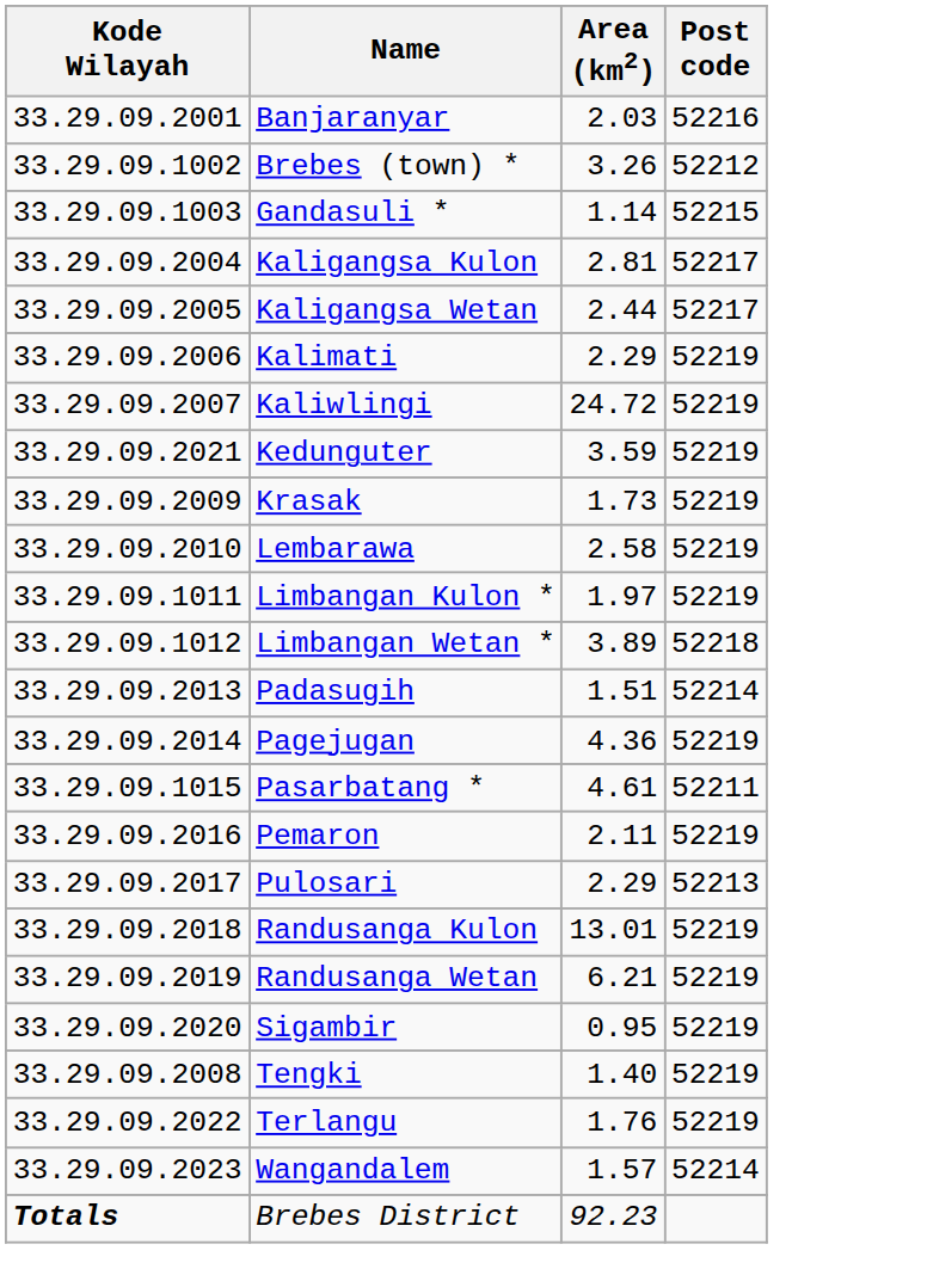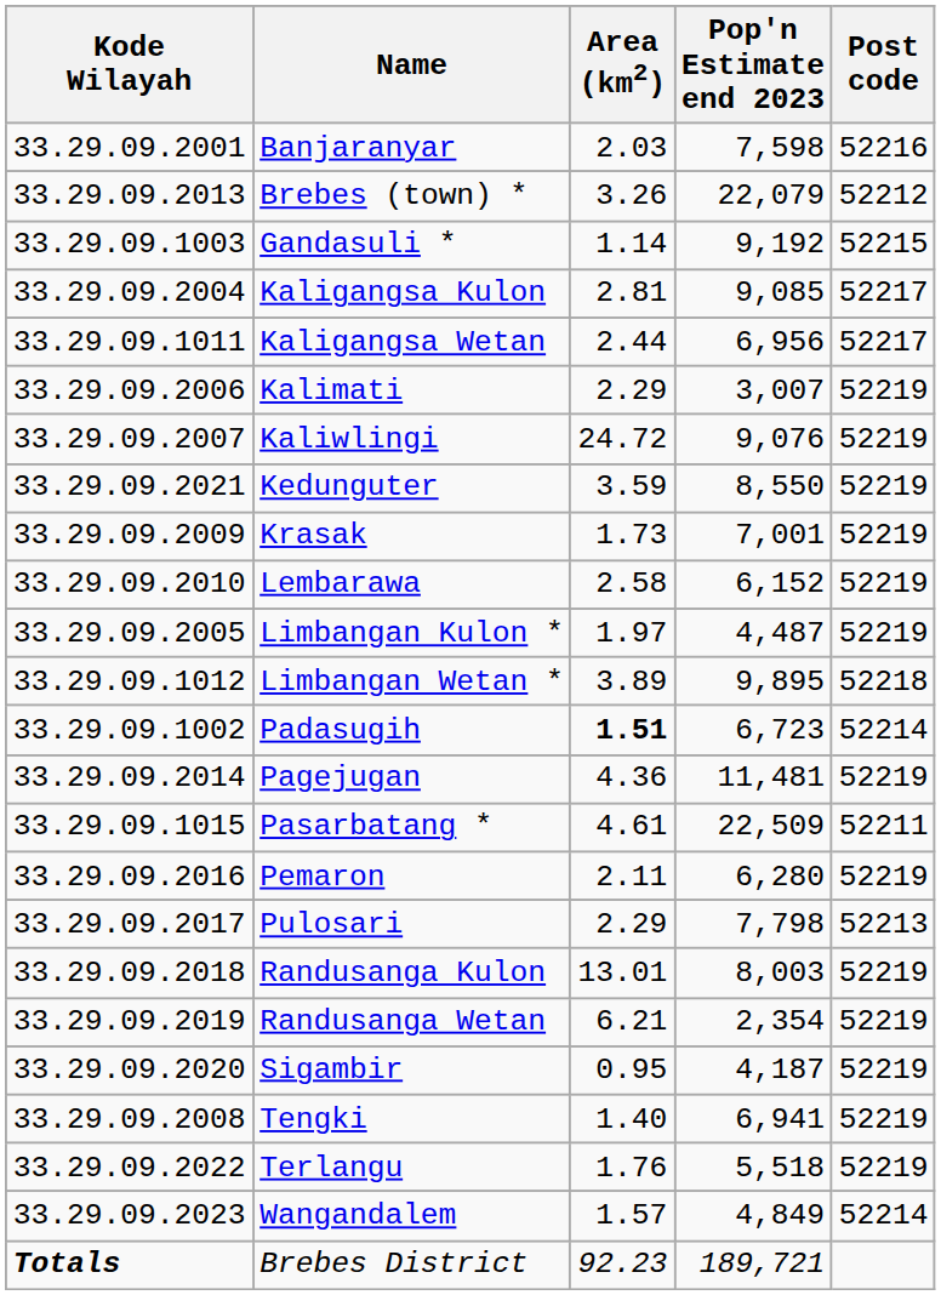 <table class="wikitable sortable">
 <tr>
 <th>Kode<br>Wilayah</th>
 <th>Name</th>
 <th>Area <br>(km<sup>2</sup>)</th>
+<th>Pop'n <br>Estimate<br>end 2023</th>
 <th>Post<br>code</th>
 </tr>
 <tr>
 <td>33.29.09.2001</td>
 <td><a href='#'>Banjaranyar</a></td>
 <td align="right">2.03</td>
+<td align="right">7,598</td>
 <td align="center">52216</td>
 </tr>
 <tr>
-<td>33.29.09.1002</td>
+<td>33.29.09.2013</td>
 <td><a href='#'>Brebes</a> (town) *</td>
 <td align="right">3.26</td>
+<td align="right">22,079</td>
 <td align="center">52212</td>
 </tr>
 <tr>
 <td>33.29.09.1003</td>
 <td><a href='#'>Gandasuli</a> *</td>
 <td align="right">1.14</td>
+<td align="right">9,192</td>
 <td align="center">52215</td>
 </tr>
 <tr>
 <td>33.29.09.2004</td>
 <td><a href='#'>Kaligangsa Kulon</a></td>
 <td align="right">2.81</td>
+<td align="right">9,085</td>
 <td align="center">52217</td>
 </tr>
 <tr>
-<td>33.29.09.2005</td>
+<td>33.29.09.1011</td>
 <td><a href='#'>Kaligangsa Wetan</a></td>
 <td align="right">2.44</td>
+<td align="right">6,956</td>
 <td align="center">52217</td>
 </tr>
 <tr>
 <td>33.29.09.2006</td>
 <td><a href='#'>Kalimati</a></td>
 <td align="right">2.29</td>
+<td align="right">3,007</td>
 <td align="center">52219</td>
 </tr>
 <tr>
 <td>33.29.09.2007</td>
 <td><a href='#'>Kaliwlingi</a></td>
 <td align="right">24.72</td>
+<td align="right">9,076</td>
 <td align="center">52219</td>
 </tr>
 <tr>
 <td>33.29.09.2021</td>
 <td><a href='#'>Kedunguter</a></td>
 <td align="right">3.59</td>
+<td align="right">8,550</td>
 <td align="center">52219</td>
 </tr>
 <tr>
 <td>33.29.09.2009</td>
 <td><a href='#'>Krasak</a></td>
 <td align="right">1.73</td>
+<td align="right">7,001</td>
 <td align="center">52219</td>
 </tr>
 <tr>
 <td>33.29.09.2010</td>
 <td><a href='#'>Lembarawa</a></td>
 <td align="right">2.58</td>
+<td align="right">6,152</td>
 <td align="center">52219</td>
 </tr>
 <tr>
-<td>33.29.09.1011</td>
+<td>33.29.09.2005</td>
 <td><a href='#'>Limbangan Kulon</a> *</td>
 <td align="right">1.97</td>
+<td align="right">4,487</td>
 <td align="center">52219</td>
 </tr>
 <tr>
 <td>33.29.09.1012</td>
 <td><a href='#'>Limbangan Wetan</a> *</td>
 <td align="right">3.89</td>
+<td align="right">9,895</td>
 <td align="center">52218</td>
 </tr>
 <tr>
-<td>33.29.09.2013</td>
+<td>33.29.09.1002</td>
 <td><a href='#'>Padasugih</a></td>
-<td align="right">1.51</td>
+<td align="right"><strong>1.51</strong></td>
+<td align="right">6,723</td>
 <td align="center">52214</td>
 </tr>
 <tr>
 <td>33.29.09.2014</td>
 <td><a href='#'>Pagejugan</a></td>
 <td align="right">4.36</td>
+<td align="right">11,481</td>
 <td align="center">52219</td>
 </tr>
 <tr>
 <td>33.29.09.1015</td>
 <td><a href='#'>Pasarbatang</a> *</td>
 <td align="right">4.61</td>
+<td align="right">22,509</td>
 <td align="center">52211</td>
 </tr>
 <tr>
 <td>33.29.09.2016</td>
 <td><a href='#'>Pemaron</a></td>
 <td align="right">2.11</td>
+<td align="right">6,280</td>
 <td align="center">52219</td>
 </tr>
 <tr>
 <td>33.29.09.2017</td>
 <td><a href='#'>Pulosari</a></td>
 <td align="right">2.29</td>
+<td align="right">7,798</td>
 <td align="center">52213</td>
 </tr>
 <tr>
 <td>33.29.09.2018</td>
 <td><a href='#'>Randusanga Kulon</a></td>
 <td align="right">13.01</td>
+<td align="right">8,003</td>
 <td align="center">52219</td>
 </tr>
 <tr>
 <td>33.29.09.2019</td>
 <td><a href='#'>Randusanga Wetan</a></td>
 <td align="right">6.21</td>
+<td align="right">2,354</td>
 <td align="center">52219</td>
 </tr>
 <tr>
 <td>33.29.09.2020</td>
 <td><a href='#'>Sigambir</a></td>
 <td align="right">0.95</td>
+<td align="right">4,187</td>
 <td align="center">52219</td>
 </tr>
 <tr>
 <td>33.29.09.2008</td>
 <td><a href='#'>Tengki</a></td>
 <td align="right">1.40</td>
+<td align="right">6,941</td>
 <td align="center">52219</td>
 </tr>
 <tr>
 <td>33.29.09.2022</td>
 <td><a href='#'>Terlangu</a></td>
 <td align="right">1.76</td>
+<td align="right">5,518</td>
 <td align="center">52219</td>
 </tr>
 <tr>
 <td>33.29.09.2023</td>
 <td><a href='#'>Wangandalem</a></td>
 <td align="right">1.57</td>
+<td align="right">4,849</td>
 <td align="center">52214</td>
 </tr>
 <tr>
 <td><strong><em>Totals</em></strong></td>
 <td><em>Brebes District</em></td>
 <td align="right"><em>92.23</em></td>
+<td align="right"><em>189,721</em></td>
 <td></td>
 </tr>
 </table>
